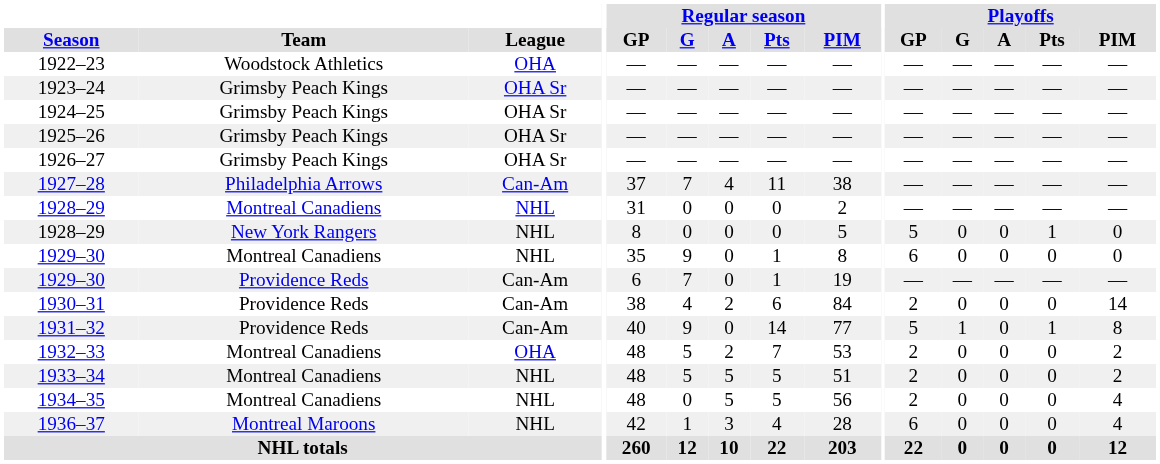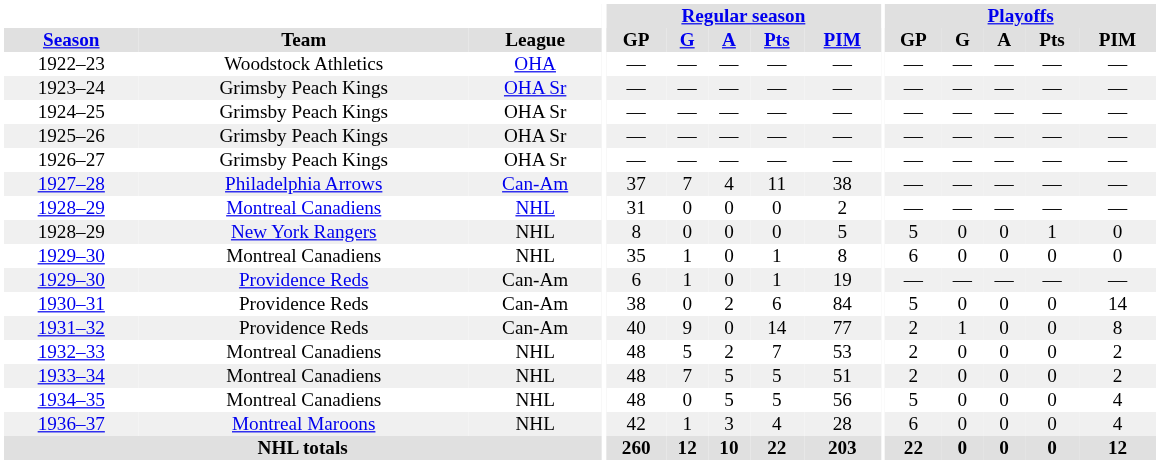 <table border="0" cellpadding="1" cellspacing="0" style="text-align:center; width:60em">
 <tr bgcolor="#e0e0e0">
 <th colspan="3" bgcolor="#ffffff"></th>
 <th rowspan="100" bgcolor="#ffffff"></th>
 <th colspan="5"><a href='#'>Regular season</a></th>
 <th rowspan="100" bgcolor="#ffffff"></th>
 <th colspan="5"><a href='#'>Playoffs</a></th>
 </tr>
 <tr bgcolor="#e0e0e0">
 <th><a href='#'>Season</a></th>
 <th>Team</th>
 <th>League</th>
 <th>GP</th>
 <th><a href='#'>G</a></th>
 <th><a href='#'>A</a></th>
 <th><a href='#'>Pts</a></th>
 <th><a href='#'>PIM</a></th>
 <th>GP</th>
 <th>G</th>
 <th>A</th>
 <th>Pts</th>
 <th>PIM</th>
 </tr>
 <tr>
 <td>1922–23</td>
 <td>Woodstock Athletics</td>
 <td><a href='#'>OHA</a></td>
 <td>—</td>
 <td>—</td>
 <td>—</td>
 <td>—</td>
 <td>—</td>
 <td>—</td>
 <td>—</td>
 <td>—</td>
 <td>—</td>
 <td>—</td>
 </tr>
 <tr bgcolor="#f0f0f0">
 <td>1923–24</td>
 <td>Grimsby Peach Kings</td>
 <td><a href='#'>OHA Sr</a></td>
 <td>—</td>
 <td>—</td>
 <td>—</td>
 <td>—</td>
 <td>—</td>
 <td>—</td>
 <td>—</td>
 <td>—</td>
 <td>—</td>
 <td>—</td>
 </tr>
 <tr>
 <td>1924–25</td>
 <td>Grimsby Peach Kings</td>
 <td>OHA Sr</td>
 <td>—</td>
 <td>—</td>
 <td>—</td>
 <td>—</td>
 <td>—</td>
 <td>—</td>
 <td>—</td>
 <td>—</td>
 <td>—</td>
 <td>—</td>
 </tr>
 <tr bgcolor="#f0f0f0">
 <td>1925–26</td>
 <td>Grimsby Peach Kings</td>
 <td>OHA Sr</td>
 <td>—</td>
 <td>—</td>
 <td>—</td>
 <td>—</td>
 <td>—</td>
 <td>—</td>
 <td>—</td>
 <td>—</td>
 <td>—</td>
 <td>—</td>
 </tr>
 <tr>
 <td>1926–27</td>
 <td>Grimsby Peach Kings</td>
 <td>OHA Sr</td>
 <td>—</td>
 <td>—</td>
 <td>—</td>
 <td>—</td>
 <td>—</td>
 <td>—</td>
 <td>—</td>
 <td>—</td>
 <td>—</td>
 <td>—</td>
 </tr>
 <tr bgcolor="#f0f0f0">
 <td><a href='#'>1927–28</a></td>
 <td><a href='#'>Philadelphia Arrows</a></td>
 <td><a href='#'>Can-Am</a></td>
 <td>37</td>
 <td>7</td>
 <td>4</td>
 <td>11</td>
 <td>38</td>
 <td>—</td>
 <td>—</td>
 <td>—</td>
 <td>—</td>
 <td>—</td>
 </tr>
 <tr>
 <td><a href='#'>1928–29</a></td>
 <td><a href='#'>Montreal Canadiens</a></td>
 <td><a href='#'>NHL</a></td>
 <td>31</td>
 <td>0</td>
 <td>0</td>
 <td>0</td>
 <td>2</td>
 <td>—</td>
 <td>—</td>
 <td>—</td>
 <td>—</td>
 <td>—</td>
 </tr>
 <tr bgcolor="#f0f0f0">
 <td>1928–29</td>
 <td><a href='#'>New York Rangers</a></td>
 <td>NHL</td>
 <td>8</td>
 <td>0</td>
 <td>0</td>
 <td>0</td>
 <td>5</td>
 <td>5</td>
 <td>0</td>
 <td>0</td>
 <td>1</td>
 <td>0</td>
 </tr>
 <tr>
 <td><a href='#'>1929–30</a></td>
 <td>Montreal Canadiens</td>
 <td>NHL</td>
 <td>35</td>
-<td>9</td>
+<td>1</td>
 <td>0</td>
 <td>1</td>
 <td>8</td>
 <td>6</td>
 <td>0</td>
 <td>0</td>
 <td>0</td>
 <td>0</td>
 </tr>
 <tr bgcolor="#f0f0f0">
 <td><a href='#'>1929–30</a></td>
 <td><a href='#'>Providence Reds</a></td>
 <td>Can-Am</td>
 <td>6</td>
-<td>7</td>
+<td>1</td>
 <td>0</td>
 <td>1</td>
 <td>19</td>
 <td>—</td>
 <td>—</td>
 <td>—</td>
 <td>—</td>
 <td>—</td>
 </tr>
 <tr>
 <td><a href='#'>1930–31</a></td>
 <td>Providence Reds</td>
 <td>Can-Am</td>
 <td>38</td>
-<td>4</td>
+<td>0</td>
 <td>2</td>
 <td>6</td>
 <td>84</td>
-<td>2</td>
+<td>5</td>
 <td>0</td>
 <td>0</td>
 <td>0</td>
 <td>14</td>
 </tr>
 <tr bgcolor="#f0f0f0">
 <td><a href='#'>1931–32</a></td>
 <td>Providence Reds</td>
 <td>Can-Am</td>
 <td>40</td>
 <td>9</td>
 <td>0</td>
 <td>14</td>
 <td>77</td>
-<td>5</td>
+<td>2</td>
 <td>1</td>
 <td>0</td>
-<td>1</td>
+<td>0</td>
 <td>8</td>
 </tr>
 <tr>
 <td><a href='#'>1932–33</a></td>
 <td>Montreal Canadiens</td>
-<td><a href='#'>OHA</a></td>
+<td>NHL</td>
 <td>48</td>
 <td>5</td>
 <td>2</td>
 <td>7</td>
 <td>53</td>
 <td>2</td>
 <td>0</td>
 <td>0</td>
 <td>0</td>
 <td>2</td>
 </tr>
 <tr bgcolor="#f0f0f0">
 <td><a href='#'>1933–34</a></td>
 <td>Montreal Canadiens</td>
 <td>NHL</td>
 <td>48</td>
-<td>5</td>
+<td>7</td>
 <td>5</td>
 <td>5</td>
 <td>51</td>
 <td>2</td>
 <td>0</td>
 <td>0</td>
 <td>0</td>
 <td>2</td>
 </tr>
 <tr>
 <td><a href='#'>1934–35</a></td>
 <td>Montreal Canadiens</td>
 <td>NHL</td>
 <td>48</td>
 <td>0</td>
 <td>5</td>
 <td>5</td>
 <td>56</td>
-<td>2</td>
+<td>5</td>
 <td>0</td>
 <td>0</td>
 <td>0</td>
 <td>4</td>
 </tr>
 <tr bgcolor="#f0f0f0">
 <td><a href='#'>1936–37</a></td>
 <td><a href='#'>Montreal Maroons</a></td>
 <td>NHL</td>
 <td>42</td>
 <td>1</td>
 <td>3</td>
 <td>4</td>
 <td>28</td>
 <td>6</td>
 <td>0</td>
 <td>0</td>
 <td>0</td>
 <td>4</td>
 </tr>
 <tr bgcolor="#e0e0e0">
 <th colspan="3">NHL totals</th>
 <th>260</th>
 <th>12</th>
 <th>10</th>
 <th>22</th>
 <th>203</th>
 <th>22</th>
 <th>0</th>
 <th>0</th>
 <th>0</th>
 <th>12</th>
 </tr>
 </table>
